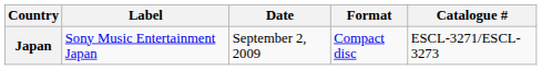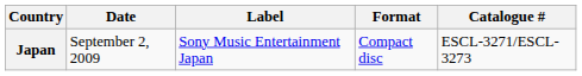 <table class="wikitable plainrowheaders">
 <tr>
 <th>Country</th>
+<th>Date</th>
 <th>Label</th>
-<th>Date</th>
 <th>Format</th>
 <th>Catalogue #</th>
 </tr>
 <tr>
 <th scope="row">Japan</th>
+<td>September 2, 2009</td>
 <td><a href='#'>Sony Music Entertainment Japan</a></td>
-<td>September 2, 2009</td>
 <td><a href='#'>Compact disc</a></td>
 <td>ESCL-3271/ESCL-3273</td>
 </tr>
 </table>
